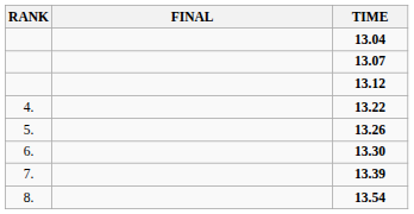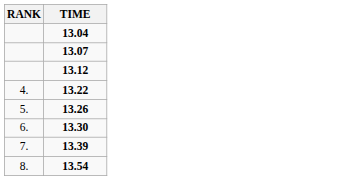 <table class="wikitable" style="border-collapse: collapse; font-size: 90%;">
 <tr>
 <th>RANK</th>
-<th style="width: 20em">FINAL</th>
 <th style="width: 5em">TIME</th>
 </tr>
 <tr>
 <td align="center"></td>
-<td></td>
 <td align="center"><strong>13.04</strong></td>
 </tr>
 <tr>
 <td align="center"></td>
-<td></td>
 <td align="center"><strong>13.07</strong></td>
 </tr>
 <tr>
 <td align="center"></td>
-<td></td>
 <td align="center"><strong>13.12</strong></td>
 </tr>
 <tr>
 <td align="center">4.</td>
-<td></td>
 <td align="center"><strong>13.22</strong></td>
 </tr>
 <tr>
 <td align="center">5.</td>
-<td></td>
 <td align="center"><strong>13.26</strong></td>
 </tr>
 <tr>
 <td align="center">6.</td>
-<td></td>
 <td align="center"><strong>13.30</strong></td>
 </tr>
 <tr>
 <td align="center">7.</td>
-<td></td>
 <td align="center"><strong>13.39</strong></td>
 </tr>
 <tr>
 <td align="center">8.</td>
-<td></td>
 <td align="center"><strong>13.54</strong></td>
 </tr>
 </table>
